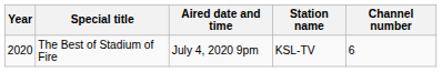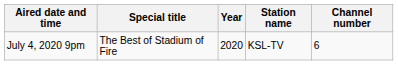 <table class="wikitable">
 <tr>
+<th>Aired date and time</th>
+<th>Special title</th>
 <th>Year</th>
-<th>Special title</th>
-<th>Aired date and time</th>
 <th>Station name</th>
 <th>Channel number</th>
 </tr>
 <tr>
+<td>July 4, 2020 9pm</td>
+<td>The Best of Stadium of Fire</td>
 <td>2020</td>
-<td>The Best of Stadium of Fire</td>
-<td>July 4, 2020 9pm</td>
 <td>KSL-TV</td>
 <td>6</td>
 </tr>
 </table>
